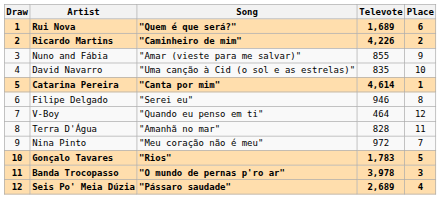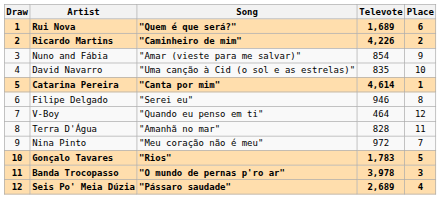 <table class="sortable wikitable" style="margin: 1em auto 1em auto; text-align:center">
 <tr>
 <th>Draw</th>
 <th>Artist</th>
 <th>Song</th>
 <th>Televote</th>
 <th>Place</th>
 </tr>
 <tr style="font-weight:bold; background:navajowhite;">
 <td>1</td>
 <td align="left">Rui Nova</td>
 <td align="left">"Quem é que será?"</td>
 <td>1,689</td>
 <td>6</td>
 </tr>
 <tr style="font-weight:bold; background:navajowhite;">
 <td>2</td>
 <td align="left">Ricardo Martins</td>
 <td align="left">"Caminheiro de mim"</td>
 <td>4,226</td>
 <td>2</td>
 </tr>
 <tr>
 <td>3</td>
 <td align="left">Nuno and Fábia</td>
 <td align="left">"Amar (vieste para me salvar)"</td>
-<td>855</td>
+<td>854</td>
 <td>9</td>
 </tr>
 <tr>
 <td>4</td>
 <td align="left">David Navarro</td>
 <td align="left">"Uma canção à Cid (o sol e as estrelas)"</td>
 <td>835</td>
 <td>10</td>
 </tr>
 <tr style="font-weight:bold; background:navajowhite;">
 <td>5</td>
 <td align="left">Catarina Pereira</td>
 <td align="left">"Canta por mim"</td>
 <td>4,614</td>
 <td>1</td>
 </tr>
 <tr>
 <td>6</td>
 <td align="left">Filipe Delgado</td>
 <td align="left">"Serei eu"</td>
 <td>946</td>
 <td>8</td>
 </tr>
 <tr>
 <td>7</td>
 <td align="left">V-Boy</td>
 <td align="left">"Quando eu penso em ti"</td>
 <td>464</td>
 <td>12</td>
 </tr>
 <tr>
 <td>8</td>
 <td align="left">Terra D'Água</td>
 <td align="left">"Amanhã no mar"</td>
 <td>828</td>
 <td>11</td>
 </tr>
 <tr>
 <td>9</td>
 <td align="left">Nina Pinto</td>
 <td align="left">"Meu coração não é meu"</td>
 <td>972</td>
 <td>7</td>
 </tr>
 <tr style="font-weight:bold; background:navajowhite;">
 <td>10</td>
 <td align="left">Gonçalo Tavares</td>
 <td align="left">"Rios"</td>
 <td>1,783</td>
 <td>5</td>
 </tr>
 <tr style="font-weight:bold; background:navajowhite;">
 <td>11</td>
 <td align="left">Banda Trocopasso</td>
 <td align="left">"O mundo de pernas p'ro ar"</td>
 <td>3,978</td>
 <td>3</td>
 </tr>
 <tr style="font-weight:bold; background:navajowhite;">
 <td>12</td>
 <td align="left">Seis Po' Meia Dúzia</td>
 <td align="left">"Pássaro saudade"</td>
 <td>2,689</td>
 <td>4</td>
 </tr>
 </table>
